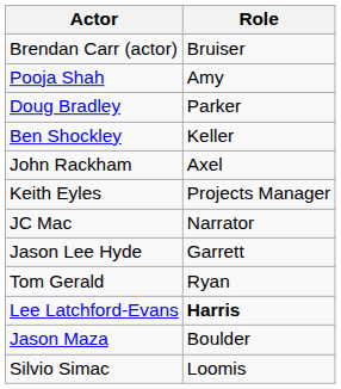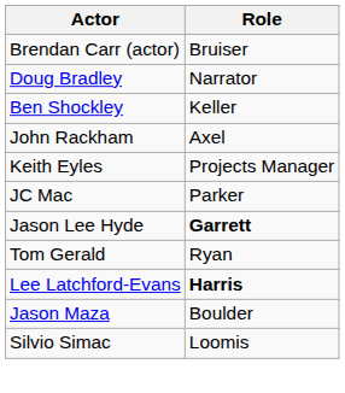 <table class="wikitable">
 <tr>
 <th>Actor</th>
 <th>Role</th>
 </tr>
 <tr>
 <td>Brendan Carr (actor)</td>
 <td>Bruiser</td>
 </tr>
 <tr>
-<td><a href='#'>Pooja Shah</a></td>
-<td>Amy</td>
-</tr>
-<tr>
 <td><a href='#'>Doug Bradley</a></td>
-<td>Parker</td>
+<td>Narrator</td>
 </tr>
 <tr>
 <td><a href='#'>Ben Shockley</a></td>
 <td>Keller</td>
 </tr>
 <tr>
 <td>John Rackham</td>
 <td>Axel</td>
 </tr>
 <tr>
 <td>Keith Eyles</td>
 <td>Projects Manager</td>
 </tr>
 <tr>
 <td>JC Mac</td>
-<td>Narrator</td>
+<td>Parker</td>
 </tr>
 <tr>
 <td>Jason Lee Hyde</td>
-<td>Garrett</td>
+<td><strong>Garrett</strong></td>
 </tr>
 <tr>
 <td>Tom Gerald</td>
 <td>Ryan</td>
 </tr>
 <tr>
 <td><a href='#'>Lee Latchford-Evans</a></td>
 <td><strong>Harris</strong></td>
 </tr>
 <tr>
 <td><a href='#'>Jason Maza</a></td>
 <td>Boulder</td>
 </tr>
 <tr>
 <td>Silvio Simac</td>
 <td>Loomis</td>
 </tr>
 </table>
